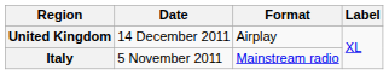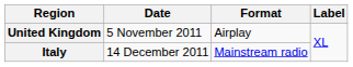 <table class="wikitable plainrowheaders">
 <tr>
 <th scope="col">Region</th>
 <th scope="col">Date</th>
 <th scope="col">Format</th>
 <th scope="col">Label</th>
 </tr>
 <tr>
 <th scope="row">United Kingdom</th>
-<td>14 December 2011</td>
+<td>5 November 2011</td>
 <td>Airplay</td>
 <td rowspan="2"><a href='#'>XL</a></td>
 </tr>
 <tr>
 <th scope="row">Italy</th>
-<td>5 November 2011</td>
+<td>14 December 2011</td>
 <td><a href='#'>Mainstream radio</a></td>
 </tr>
 </table>
